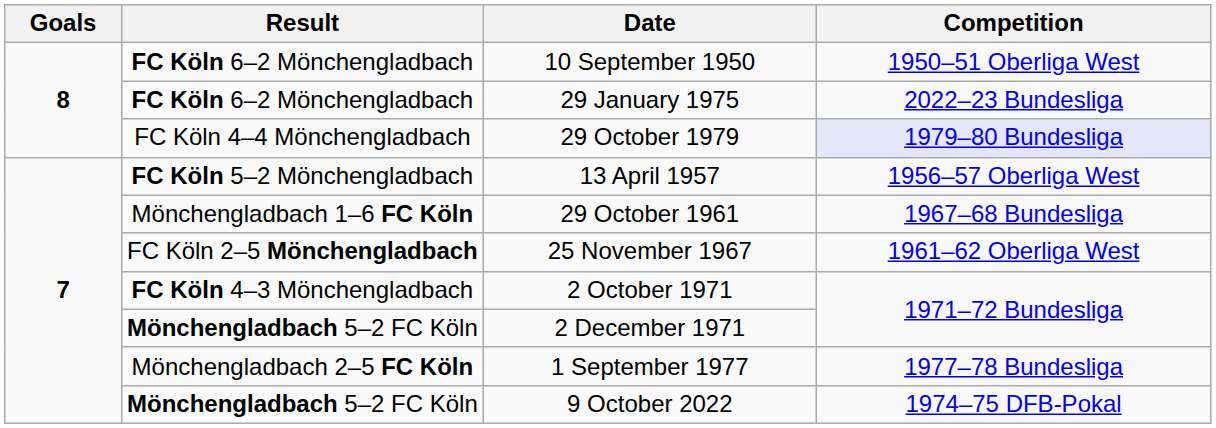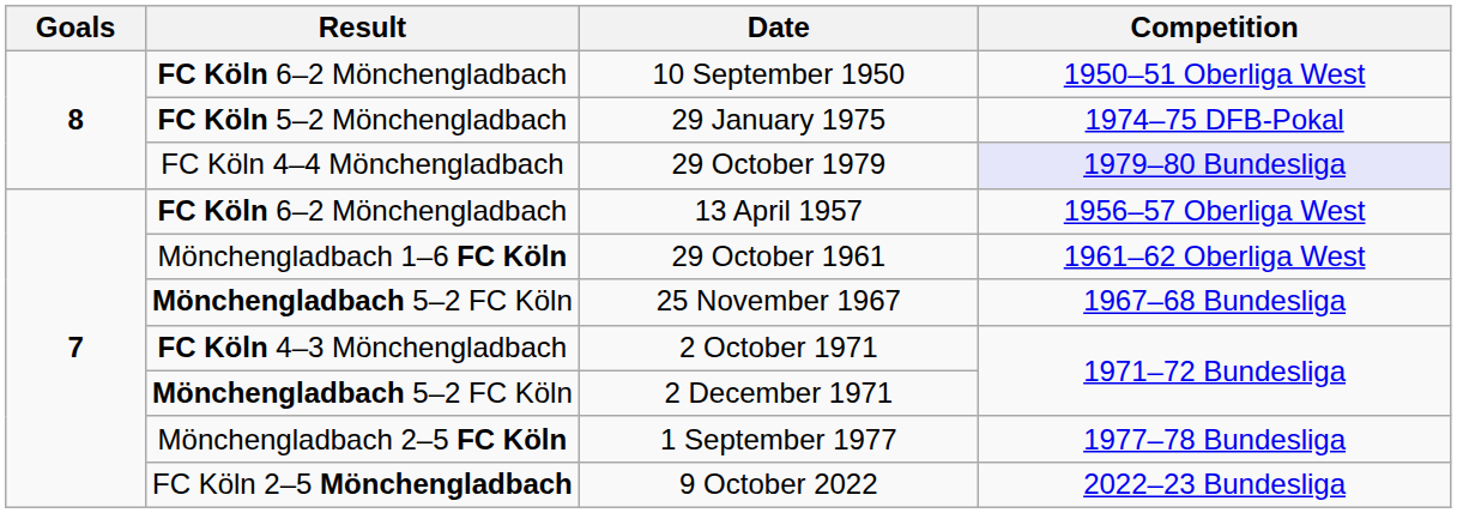 <table class="wikitable sortable" style="text-align:center;">
 <tr>
 <th>Goals</th>
 <th style="width:30%;">Result</th>
 <th>Date</th>
 <th>Competition</th>
 </tr>
 <tr>
 <td rowspan="3"><strong>8</strong></td>
 <td><strong>FC Köln</strong> 6–2 Mönchengladbach</td>
 <td>10 September 1950</td>
 <td><a href='#'>1950–51 Oberliga West</a></td>
 </tr>
 <tr>
-<td><strong>FC Köln</strong> 6–2 Mönchengladbach</td>
+<td><strong>FC Köln</strong> 5–2 Mönchengladbach</td>
 <td>29 January 1975</td>
-<td><a href='#'>2022–23 Bundesliga</a></td>
+<td><a href='#'>1974–75 DFB-Pokal</a></td>
 </tr>
 <tr>
 <td>FC Köln 4–4 Mönchengladbach</td>
 <td>29 October 1979</td>
 <td style="background: lavender;"><a href='#'>1979–80 Bundesliga</a></td>
 </tr>
 <tr>
 <td rowspan="7"><strong>7</strong></td>
-<td><strong>FC Köln</strong> 5–2 Mönchengladbach</td>
+<td><strong>FC Köln</strong> 6–2 Mönchengladbach</td>
 <td>13 April 1957</td>
 <td><a href='#'>1956–57 Oberliga West</a></td>
 </tr>
 <tr>
 <td>Mönchengladbach 1–6 <strong>FC Köln</strong></td>
 <td>29 October 1961</td>
-<td><a href='#'>1967–68 Bundesliga</a></td>
+<td><a href='#'>1961–62 Oberliga West</a></td>
 </tr>
 <tr>
-<td>FC Köln 2–5 <strong>Mönchengladbach</strong></td>
+<td><strong>Mönchengladbach</strong> 5–2 FC Köln</td>
 <td>25 November 1967</td>
-<td><a href='#'>1961–62 Oberliga West</a></td>
+<td><a href='#'>1967–68 Bundesliga</a></td>
 </tr>
 <tr>
 <td><strong>FC Köln</strong> 4–3 Mönchengladbach</td>
 <td>2 October 1971</td>
 <td rowspan=2><a href='#'>1971–72 Bundesliga</a></td>
 </tr>
 <tr>
 <td><strong>Mönchengladbach</strong> 5–2 FC Köln</td>
 <td>2 December 1971</td>
 </tr>
 <tr>
 <td>Mönchengladbach 2–5 <strong>FC Köln</strong></td>
 <td>1 September 1977</td>
 <td><a href='#'>1977–78 Bundesliga</a></td>
 </tr>
 <tr>
-<td><strong>Mönchengladbach</strong> 5–2 FC Köln</td>
+<td>FC Köln 2–5 <strong>Mönchengladbach</strong></td>
 <td>9 October 2022</td>
-<td><a href='#'>1974–75 DFB-Pokal</a></td>
+<td><a href='#'>2022–23 Bundesliga</a></td>
 </tr>
 </table>
